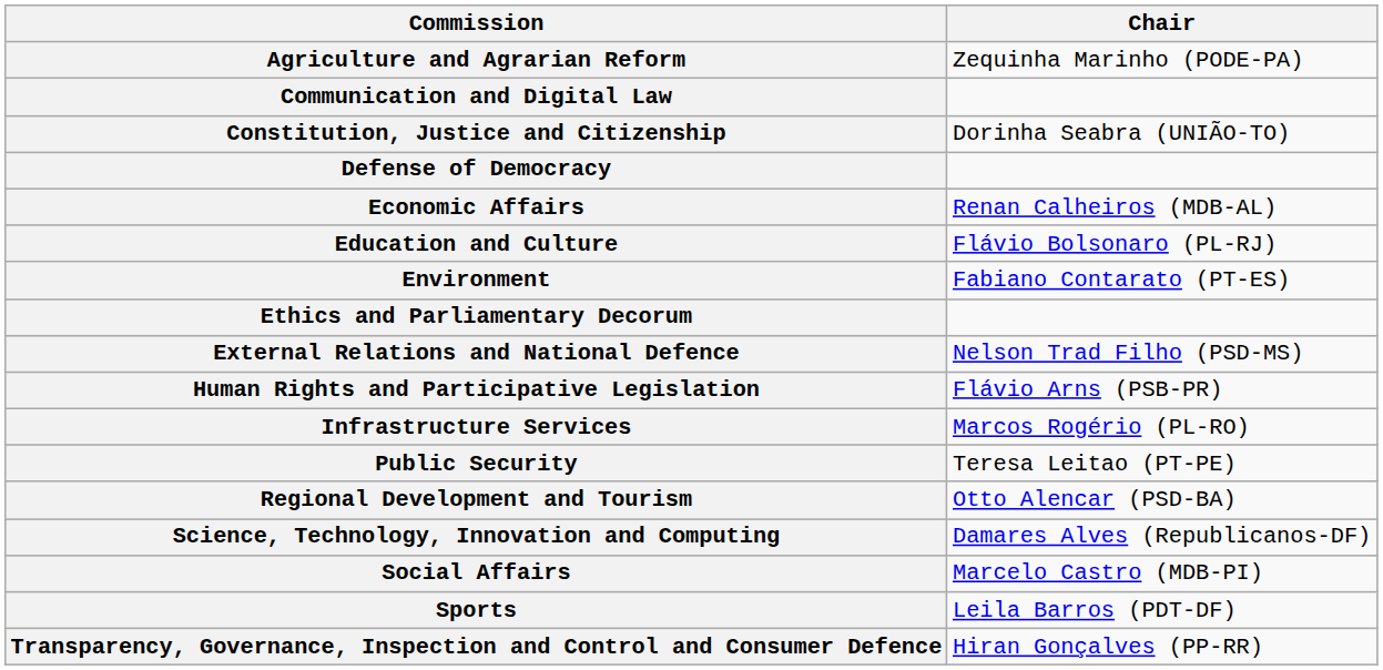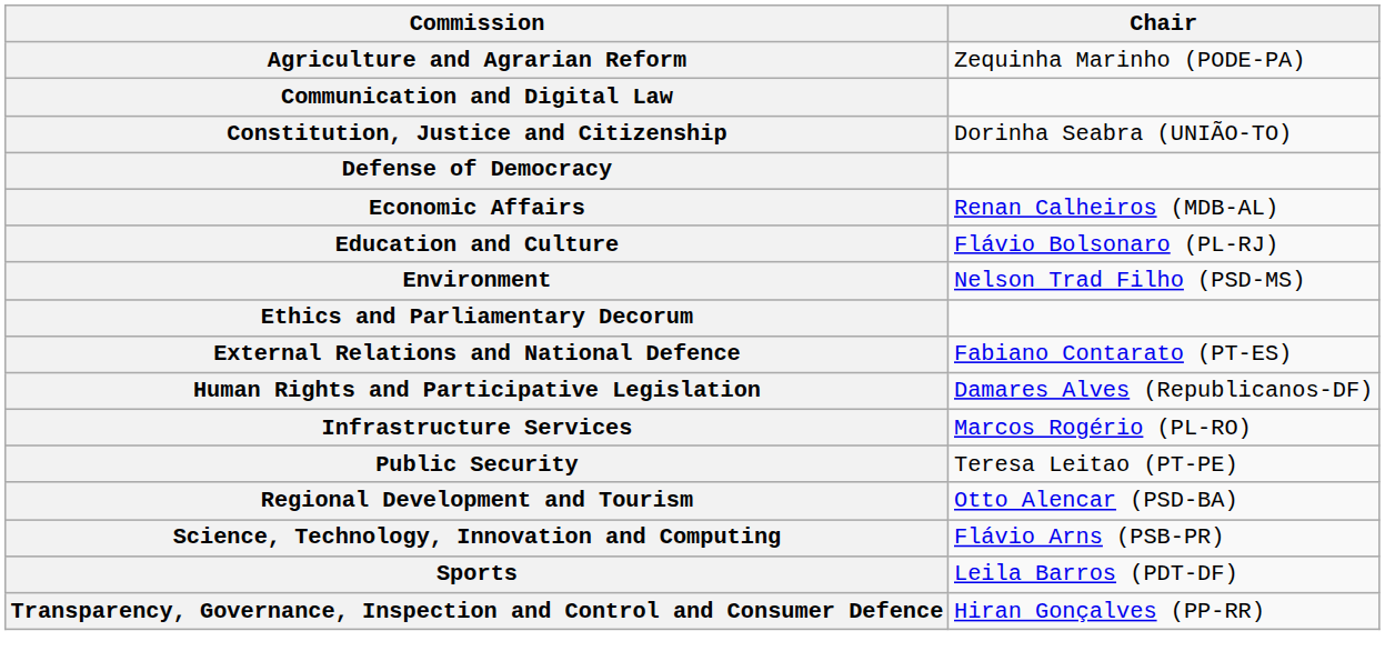 <table class="wikitable sortable plainrowheaders">
 <tr>
 <th>Commission</th>
 <th>Chair</th>
 </tr>
 <tr>
 <th>Agriculture and Agrarian Reform</th>
 <td>Zequinha Marinho (PODE-PA)</td>
 </tr>
 <tr>
 <th>Communication and Digital Law</th>
 <td></td>
 </tr>
 <tr>
 <th>Constitution, Justice and Citizenship</th>
 <td>Dorinha Seabra (UNIÃO-TO)</td>
 </tr>
 <tr>
 <th>Defense of Democracy</th>
 <td></td>
 </tr>
 <tr>
 <th>Economic Affairs</th>
 <td><a href='#'>Renan Calheiros</a> (MDB-AL)</td>
 </tr>
 <tr>
 <th>Education and Culture</th>
 <td><a href='#'>Flávio Bolsonaro</a> (PL-RJ)</td>
 </tr>
 <tr>
 <th>Environment</th>
-<td><a href='#'>Fabiano Contarato</a> (PT-ES)</td>
+<td><a href='#'>Nelson Trad Filho</a> (PSD-MS)</td>
 </tr>
 <tr>
 <th>Ethics and Parliamentary Decorum</th>
 <td></td>
 </tr>
 <tr>
 <th>External Relations and National Defence</th>
-<td><a href='#'>Nelson Trad Filho</a> (PSD-MS)</td>
+<td><a href='#'>Fabiano Contarato</a> (PT-ES)</td>
 </tr>
 <tr>
 <th>Human Rights and Participative Legislation</th>
-<td><a href='#'>Flávio Arns</a> (PSB-PR)</td>
+<td><a href='#'>Damares Alves</a> (Republicanos-DF)</td>
 </tr>
 <tr>
 <th>Infrastructure Services</th>
 <td><a href='#'>Marcos Rogério</a> (PL-RO)</td>
 </tr>
 <tr>
 <th>Public Security</th>
 <td>Teresa Leitao (PT-PE)</td>
 </tr>
 <tr>
 <th>Regional Development and Tourism</th>
 <td><a href='#'>Otto Alencar</a> (PSD-BA)</td>
 </tr>
 <tr>
 <th>Science, Technology, Innovation and Computing</th>
-<td><a href='#'>Damares Alves</a> (Republicanos-DF)</td>
-</tr>
-<tr>
-<th>Social Affairs</th>
-<td><a href='#'>Marcelo Castro</a> (MDB-PI)</td>
+<td><a href='#'>Flávio Arns</a> (PSB-PR)</td>
 </tr>
 <tr>
 <th>Sports</th>
 <td><a href='#'>Leila Barros</a> (PDT-DF)</td>
 </tr>
 <tr>
 <th>Transparency, Governance, Inspection and Control and Consumer Defence</th>
 <td><a href='#'>Hiran Gonçalves</a> (PP-RR)</td>
 </tr>
 </table>
